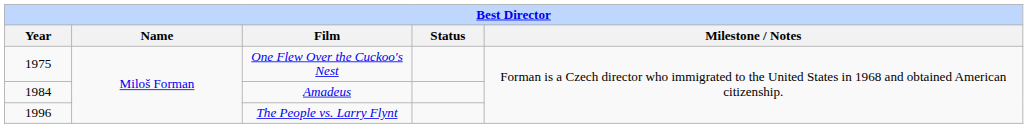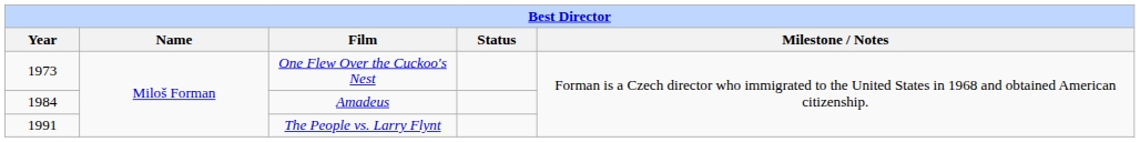 <table class="wikitable" style="text-align: center">
 <tr ---- bgcolor="#bfd7ff">
 <td colspan=5 align=center><strong><a href='#'>Best Director</a></strong></td>
 </tr>
 <tr ---- bgcolor="#ebf5ff">
 <th width="75">Year</th>
 <th width="200">Name</th>
 <th width="200">Film</th>
 <th width="80">Status</th>
 <th width="650">Milestone / Notes</th>
 </tr>
 <tr>
-<td>1975</td>
+<td>1973</td>
 <td rowspan=3><a href='#'>Miloš Forman</a></td>
 <td><em><a href='#'>One Flew Over the Cuckoo's Nest</a></em></td>
 <td></td>
 <td rowspan="3">Forman is a Czech director who immigrated to the United States in 1968 and obtained American citizenship.</td>
 </tr>
 <tr>
 <td>1984</td>
 <td><em><a href='#'>Amadeus</a></em></td>
 <td></td>
 </tr>
 <tr>
-<td>1996</td>
+<td>1991</td>
 <td><em><a href='#'>The People vs. Larry Flynt</a></em></td>
 <td></td>
 </tr>
 </table>
